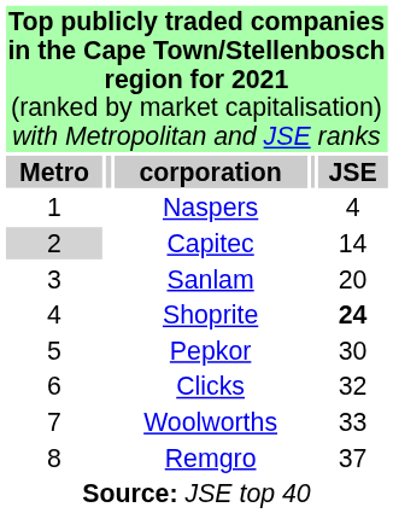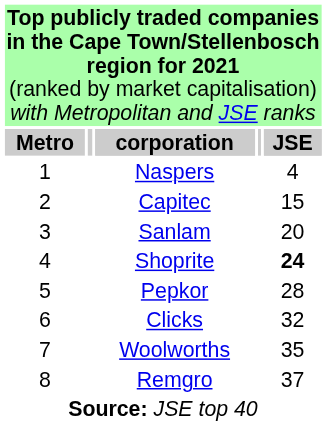 <table class="toc" style="float:right; font-size:90%; text-align:center; margin:1em;">
 <tr>
 <td colspan="6" style="background:#afa;"><strong>Top publicly traded companies<br>in the Cape Town/Stellenbosch<br>region for 2021</strong><br>(ranked by market capitalisation)<br><em>with Metropolitan and <a href='#'>JSE</a> ranks</em></td>
 </tr>
 <tr style="background:#ccc;">
 <td><strong>Metro</strong></td>
 <td></td>
 <td style="background:#ccc;"><strong>corporation</strong></td>
 <td></td>
 <td style="background:#ccc;"><strong>JSE</strong></td>
 </tr>
 <tr>
 <td>1</td>
 <td></td>
 <td><a href='#'>Naspers</a></td>
 <td></td>
 <td>4</td>
 </tr>
 <tr>
-<td style="background: lightgrey;">2</td>
+<td>2</td>
 <td></td>
 <td><a href='#'>Capitec</a></td>
 <td></td>
-<td>14</td>
+<td>15</td>
 </tr>
 <tr>
 <td>3</td>
 <td></td>
 <td><a href='#'>Sanlam</a></td>
 <td></td>
 <td>20</td>
 </tr>
 <tr>
 <td>4</td>
 <td></td>
 <td><a href='#'>Shoprite</a></td>
 <td></td>
 <td><strong>24</strong></td>
 </tr>
 <tr>
 <td>5</td>
 <td></td>
 <td><a href='#'>Pepkor</a></td>
 <td></td>
-<td>30</td>
+<td>28</td>
 </tr>
 <tr>
 <td>6</td>
 <td></td>
 <td><a href='#'>Clicks</a></td>
 <td></td>
 <td>32</td>
 </tr>
 <tr>
 <td>7</td>
 <td></td>
 <td><a href='#'>Woolworths</a></td>
 <td></td>
-<td>33</td>
+<td>35</td>
 </tr>
 <tr>
 <td>8</td>
 <td></td>
 <td><a href='#'>Remgro</a></td>
 <td></td>
 <td>37</td>
 </tr>
 <tr>
 <td colspan="5"><strong>Source:</strong> <em>JSE top 40</em></td>
 </tr>
 </table>
